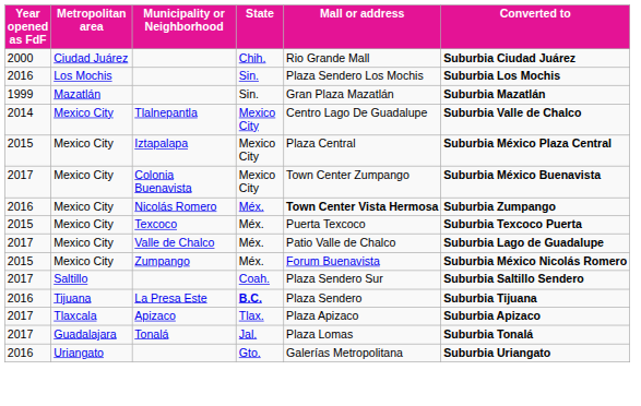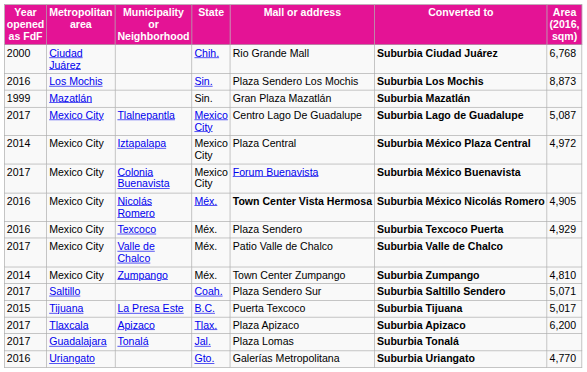 <table class="wikitable sortable">
 <tr>
 <th style="vertical-align:top;background-color:#e41395;color:white;">Year<br>opened<br>as FdF</th>
 <th style="vertical-align:top; background-color:#e41395;color:white;">Metropolitan area</th>
 <th style="vertical-align:top; background-color:#e41395;color:white;">Municipality or Neighborhood</th>
 <th style="vertical-align:top; background-color:#e41395;color:white;">State</th>
 <th style="vertical-align:top; background-color:#e41395;color:white;">Mall or address</th>
 <th style="vertical-align:top; background-color:#e41395;color:white;">Converted to</th>
+<th style="vertical-align:top; background-color:#e41395;color:white;">Area (2016, sqm)</th>
 </tr>
 <tr style="vertical-align:top;">
 <td>2000</td>
 <td><a href='#'>Ciudad Juárez</a></td>
 <td></td>
 <td><a href='#'>Chih.</a></td>
 <td>Rio Grande Mall</td>
 <td><strong>Suburbia Ciudad Juárez</strong></td>
+<td>6,768</td>
 </tr>
 <tr style="vertical-align:top;">
 <td>2016</td>
 <td><a href='#'>Los Mochis</a></td>
 <td></td>
 <td><a href='#'>Sin.</a></td>
 <td>Plaza Sendero Los Mochis</td>
 <td><strong>Suburbia Los Mochis</strong></td>
+<td>8,873</td>
 </tr>
 <tr style="vertical-align:top;">
 <td>1999</td>
 <td><a href='#'>Mazatlán</a></td>
 <td></td>
 <td>Sin.</td>
 <td>Gran Plaza Mazatlán</td>
 <td><strong>Suburbia Mazatlán</strong></td>
+<td></td>
 </tr>
 <tr style="vertical-align:top;">
-<td>2014</td>
+<td>2017</td>
 <td><a href='#'>Mexico City</a></td>
 <td><a href='#'>Tlalnepantla</a></td>
 <td><a href='#'>Mexico City</a></td>
 <td>Centro Lago De Guadalupe</td>
-<td><strong>Suburbia Valle de Chalco</strong></td>
+<td><strong>Suburbia Lago de Guadalupe</strong></td>
+<td>5,087</td>
 </tr>
 <tr style="vertical-align:top;">
-<td>2015</td>
+<td>2014</td>
 <td>Mexico City</td>
 <td><a href='#'>Iztapalapa</a></td>
 <td>Mexico City</td>
 <td>Plaza Central</td>
 <td><strong>Suburbia México Plaza Central</strong></td>
+<td>4,972</td>
 </tr>
 <tr style="vertical-align:top;">
 <td>2017</td>
 <td>Mexico City</td>
 <td><a href='#'>Colonia Buenavista</a></td>
 <td>Mexico City</td>
-<td>Town Center Zumpango</td>
+<td><a href='#'>Forum Buenavista</a></td>
 <td><strong>Suburbia México Buenavista</strong></td>
+<td></td>
 </tr>
 <tr style="vertical-align:top;">
 <td>2016</td>
 <td>Mexico City</td>
 <td><a href='#'>Nicolás Romero</a></td>
 <td><a href='#'>Méx.</a></td>
 <td><strong>Town Center Vista Hermosa</strong></td>
-<td><strong>Suburbia Zumpango</strong></td>
+<td><strong>Suburbia México Nicolás Romero</strong></td>
+<td>4,905</td>
 </tr>
 <tr style="vertical-align:top;">
-<td>2015</td>
+<td>2016</td>
 <td>Mexico City</td>
 <td><a href='#'>Texcoco</a></td>
 <td>Méx.</td>
-<td>Puerta Texcoco</td>
+<td>Plaza Sendero</td>
 <td><strong>Suburbia Texcoco Puerta</strong></td>
+<td>4,929</td>
 </tr>
 <tr style="vertical-align:top;">
 <td>2017</td>
 <td>Mexico City</td>
 <td><a href='#'>Valle de Chalco</a></td>
 <td>Méx.</td>
 <td>Patio Valle de Chalco</td>
-<td><strong>Suburbia Lago de Guadalupe</strong></td>
+<td><strong>Suburbia Valle de Chalco</strong></td>
+<td></td>
 </tr>
 <tr style="vertical-align:top;">
-<td>2015</td>
+<td>2014</td>
 <td>Mexico City</td>
 <td><a href='#'>Zumpango </a></td>
 <td>Méx.</td>
-<td><a href='#'>Forum Buenavista</a></td>
-<td><strong>Suburbia México Nicolás Romero</strong></td>
+<td>Town Center Zumpango</td>
+<td><strong>Suburbia Zumpango</strong></td>
+<td>4,810</td>
 </tr>
 <tr style="vertical-align:top;">
 <td>2017</td>
 <td><a href='#'>Saltillo</a></td>
 <td></td>
 <td><a href='#'>Coah.</a></td>
 <td>Plaza Sendero Sur</td>
 <td><strong>Suburbia Saltillo Sendero</strong></td>
+<td>5,071</td>
 </tr>
 <tr style="vertical-align:top;">
-<td>2016</td>
+<td>2015</td>
 <td><a href='#'>Tijuana</a></td>
 <td><a href='#'>La Presa Este</a></td>
-<td><strong><a href='#'>B.C.</a></strong></td>
-<td>Plaza Sendero</td>
+<td><a href='#'>B.C.</a></td>
+<td>Puerta Texcoco</td>
 <td><strong>Suburbia Tijuana</strong></td>
+<td>5,017</td>
 </tr>
 <tr style="vertical-align:top;">
 <td>2017</td>
 <td><a href='#'>Tlaxcala</a></td>
 <td><a href='#'>Apizaco</a></td>
 <td><a href='#'>Tlax.</a></td>
 <td>Plaza Apizaco</td>
 <td><strong>Suburbia Apizaco</strong></td>
+<td>6,200</td>
 </tr>
 <tr style="vertical-align:top;">
 <td>2017</td>
 <td><a href='#'>Guadalajara</a></td>
 <td><a href='#'>Tonalá</a></td>
 <td><a href='#'>Jal.</a></td>
 <td>Plaza Lomas</td>
 <td><strong>Suburbia Tonalá</strong></td>
+<td></td>
 </tr>
 <tr style="vertical-align:top;">
 <td>2016</td>
 <td><a href='#'>Uriangato</a></td>
 <td></td>
 <td><a href='#'>Gto.</a></td>
 <td>Galerías Metropolitana</td>
 <td><strong>Suburbia Uriangato</strong></td>
+<td>4,770</td>
 </tr>
 </table>
